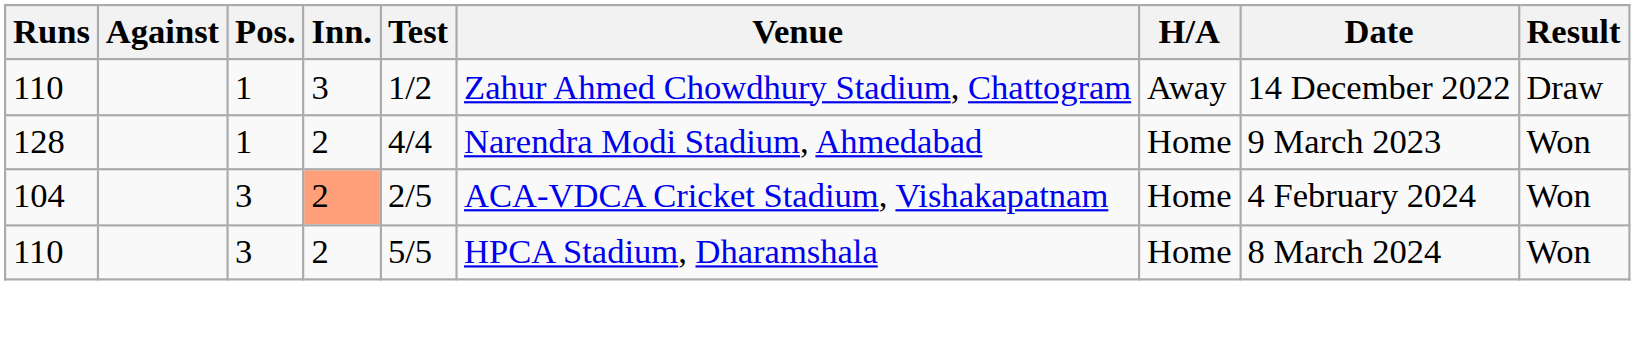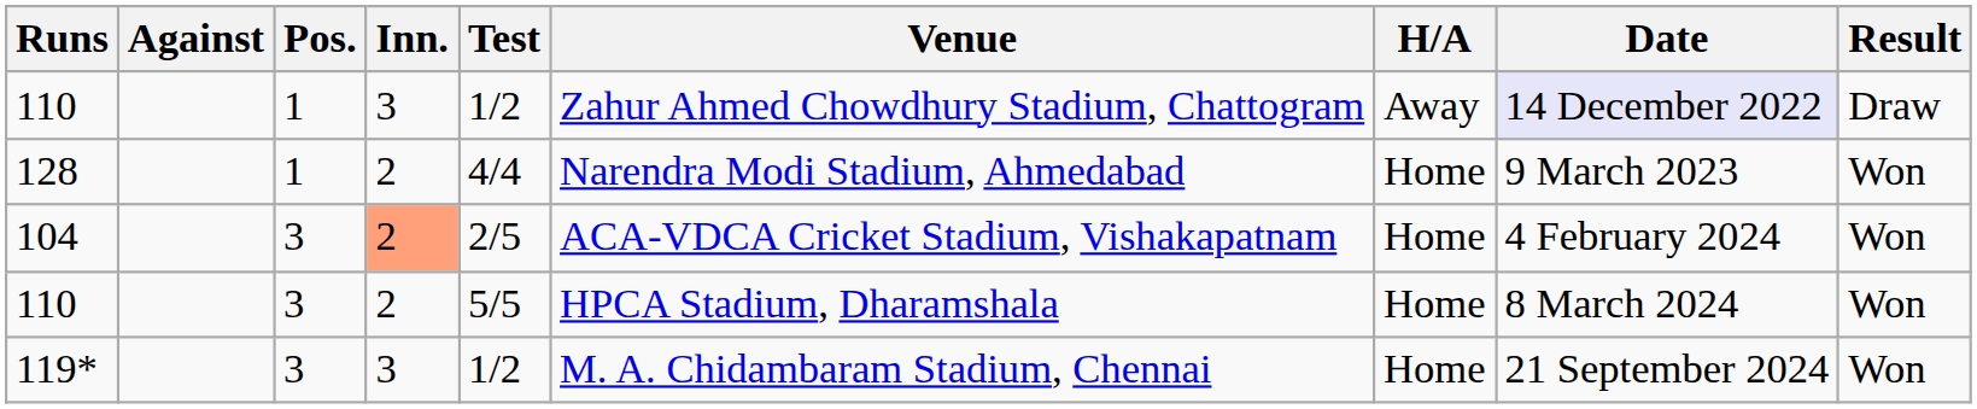 <table class="wikitable sortable static-row-numbers static-row-header-text hover-highlight">
 <tr>
 <th>Runs</th>
 <th>Against</th>
 <th>Pos.</th>
 <th>Inn.</th>
 <th>Test</th>
 <th>Venue</th>
 <th>H/A</th>
 <th>Date</th>
 <th>Result</th>
 </tr>
 <tr>
 <td>110</td>
 <td></td>
 <td>1</td>
 <td>3</td>
 <td>1/2</td>
 <td><a href='#'>Zahur Ahmed Chowdhury Stadium</a>, <a href='#'>Chattogram</a></td>
 <td>Away</td>
-<td>14 December 2022</td>
+<td style="background: lavender;">14 December 2022</td>
 <td>Draw</td>
 </tr>
 <tr>
 <td>128</td>
 <td></td>
 <td>1</td>
 <td>2</td>
 <td>4/4</td>
 <td><a href='#'>Narendra Modi Stadium</a>, <a href='#'>Ahmedabad</a></td>
 <td>Home</td>
 <td>9 March 2023</td>
 <td>Won</td>
 </tr>
 <tr>
 <td>104</td>
 <td></td>
 <td>3</td>
 <td style="background: lightsalmon;">2</td>
 <td>2/5</td>
 <td><a href='#'>ACA-VDCA Cricket Stadium</a>, <a href='#'>Vishakapatnam</a></td>
 <td>Home</td>
 <td>4 February 2024</td>
 <td>Won</td>
 </tr>
 <tr>
 <td>110</td>
 <td></td>
 <td>3</td>
 <td>2</td>
 <td>5/5</td>
 <td><a href='#'>HPCA Stadium</a>, <a href='#'>Dharamshala</a></td>
 <td>Home</td>
 <td>8 March 2024</td>
 <td>Won</td>
 </tr>
+<tr>
+<td>119*</td>
+<td></td>
+<td>3</td>
+<td>3</td>
+<td>1/2</td>
+<td><a href='#'>M. A. Chidambaram Stadium</a>, <a href='#'>Chennai</a></td>
+<td>Home</td>
+<td>21 September 2024</td>
+<td>Won</td>
+</tr>
 </table>
